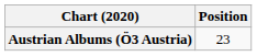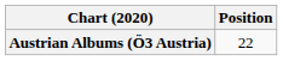 <table class="wikitable plainrowheaders" style="text-align:center">
 <tr>
 <th scope="col">Chart (2020)</th>
 <th scope="col">Position</th>
 </tr>
 <tr>
 <th scope="row">Austrian Albums (Ö3 Austria)</th>
-<td>23</td>
+<td>22</td>
 </tr>
 </table>
